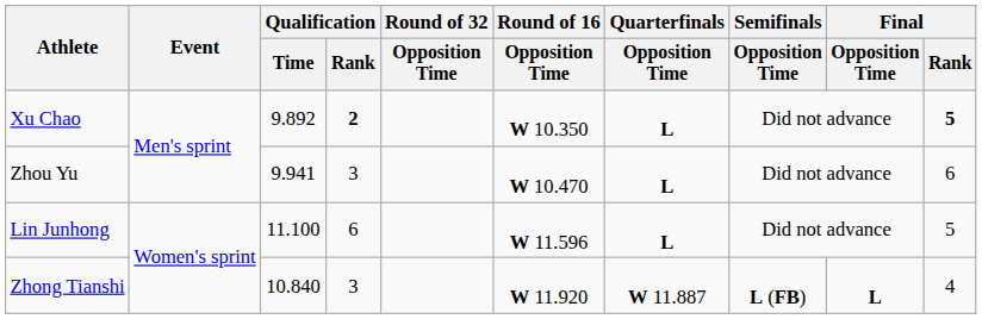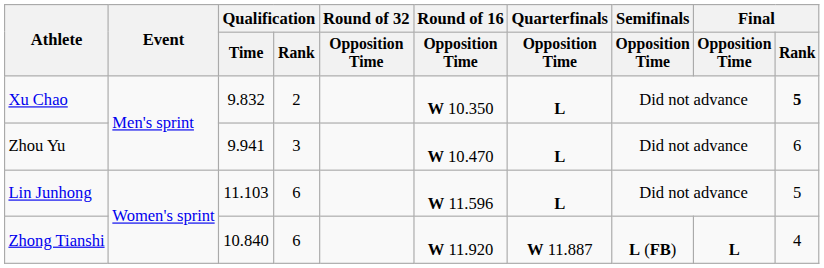 <table class=wikitable style=font-size:90%;text-align:center>
 <tr>
 <th rowspan=2>Athlete</th>
 <th rowspan=2>Event</th>
 <th colspan=2>Qualification</th>
 <th>Round of 32</th>
 <th>Round of 16</th>
 <th>Quarterfinals</th>
 <th>Semifinals</th>
 <th colspan=2>Final</th>
 </tr>
 <tr style="font-size:95%">
 <th>Time</th>
 <th>Rank</th>
 <th>Opposition<br>Time</th>
 <th>Opposition<br>Time</th>
 <th>Opposition<br>Time</th>
 <th>Opposition<br>Time</th>
 <th>Opposition<br>Time</th>
 <th>Rank</th>
 </tr>
 <tr>
 <td align=left><a href='#'>Xu Chao</a></td>
 <td align=left rowspan=2><a href='#'>Men's sprint</a></td>
-<td>9.892</td>
-<td><strong>2</strong></td>
+<td>9.832</td>
+<td>2</td>
 <td></td>
 <td><br><strong>W</strong> 10.350</td>
 <td><br><strong>L</strong></td>
 <td colspan=2>Did not advance</td>
 <td><strong>5</strong></td>
 </tr>
 <tr>
 <td align=left>Zhou Yu</td>
 <td>9.941</td>
 <td>3</td>
 <td></td>
 <td><br><strong>W</strong> 10.470</td>
 <td><br><strong>L</strong></td>
 <td colspan=2>Did not advance</td>
 <td>6</td>
 </tr>
 <tr>
 <td align=left><a href='#'>Lin Junhong</a></td>
 <td align=left rowspan=2><a href='#'>Women's sprint</a></td>
-<td>11.100</td>
+<td>11.103</td>
 <td>6</td>
 <td></td>
 <td><br><strong>W</strong> 11.596</td>
 <td><br><strong>L</strong></td>
 <td colspan=2>Did not advance</td>
 <td>5</td>
 </tr>
 <tr>
 <td align=left><a href='#'>Zhong Tianshi</a></td>
 <td>10.840</td>
-<td>3</td>
+<td>6</td>
 <td></td>
 <td><br><strong>W</strong> 11.920</td>
 <td><br><strong>W</strong> 11.887</td>
 <td><br><strong>L</strong> (<strong>FB</strong>)</td>
 <td><br><strong>L</strong></td>
 <td>4</td>
 </tr>
 </table>
